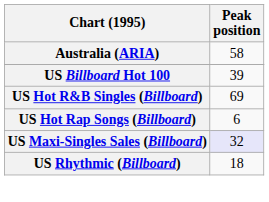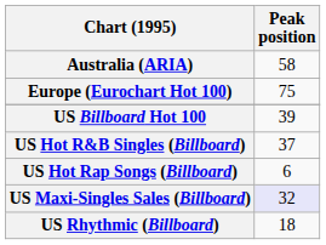 <table class="wikitable sortable plainrowheaders" style="text-align:center">
 <tr>
 <th>Chart (1995)</th>
 <th>Peak<br>position</th>
 </tr>
 <tr>
 <th scope="row">Australia (<a href='#'>ARIA</a>)</th>
 <td>58</td>
+</tr>
+<tr>
+<th scope="row">Europe (<a href='#'>Eurochart Hot 100</a>)</th>
+<td>75</td>
 </tr>
 <tr>
 </tr>
 <tr>
 </tr>
 <tr>
 </tr>
 <tr>
 </tr>
 <tr>
 </tr>
 <tr>
 </tr>
 <tr>
 <th scope="row">US <a href='#'><em>Billboard</em> Hot 100</a></th>
 <td>39</td>
 </tr>
 <tr>
 <th scope="row">US <a href='#'>Hot R&B Singles</a> (<em><a href='#'>Billboard</a></em>)</th>
-<td>69</td>
+<td>37</td>
 </tr>
 <tr>
 <th scope="row">US <a href='#'>Hot Rap Songs</a> (<em><a href='#'>Billboard</a></em>)</th>
 <td>6</td>
 </tr>
 <tr>
 <th scope="row">US <a href='#'>Maxi-Singles Sales</a> (<em><a href='#'>Billboard</a></em>)</th>
 <td style="background: lavender;">32</td>
 </tr>
 <tr>
 <th scope="row">US <a href='#'>Rhythmic</a> (<em><a href='#'>Billboard</a></em>)</th>
 <td>18</td>
 </tr>
 </table>
